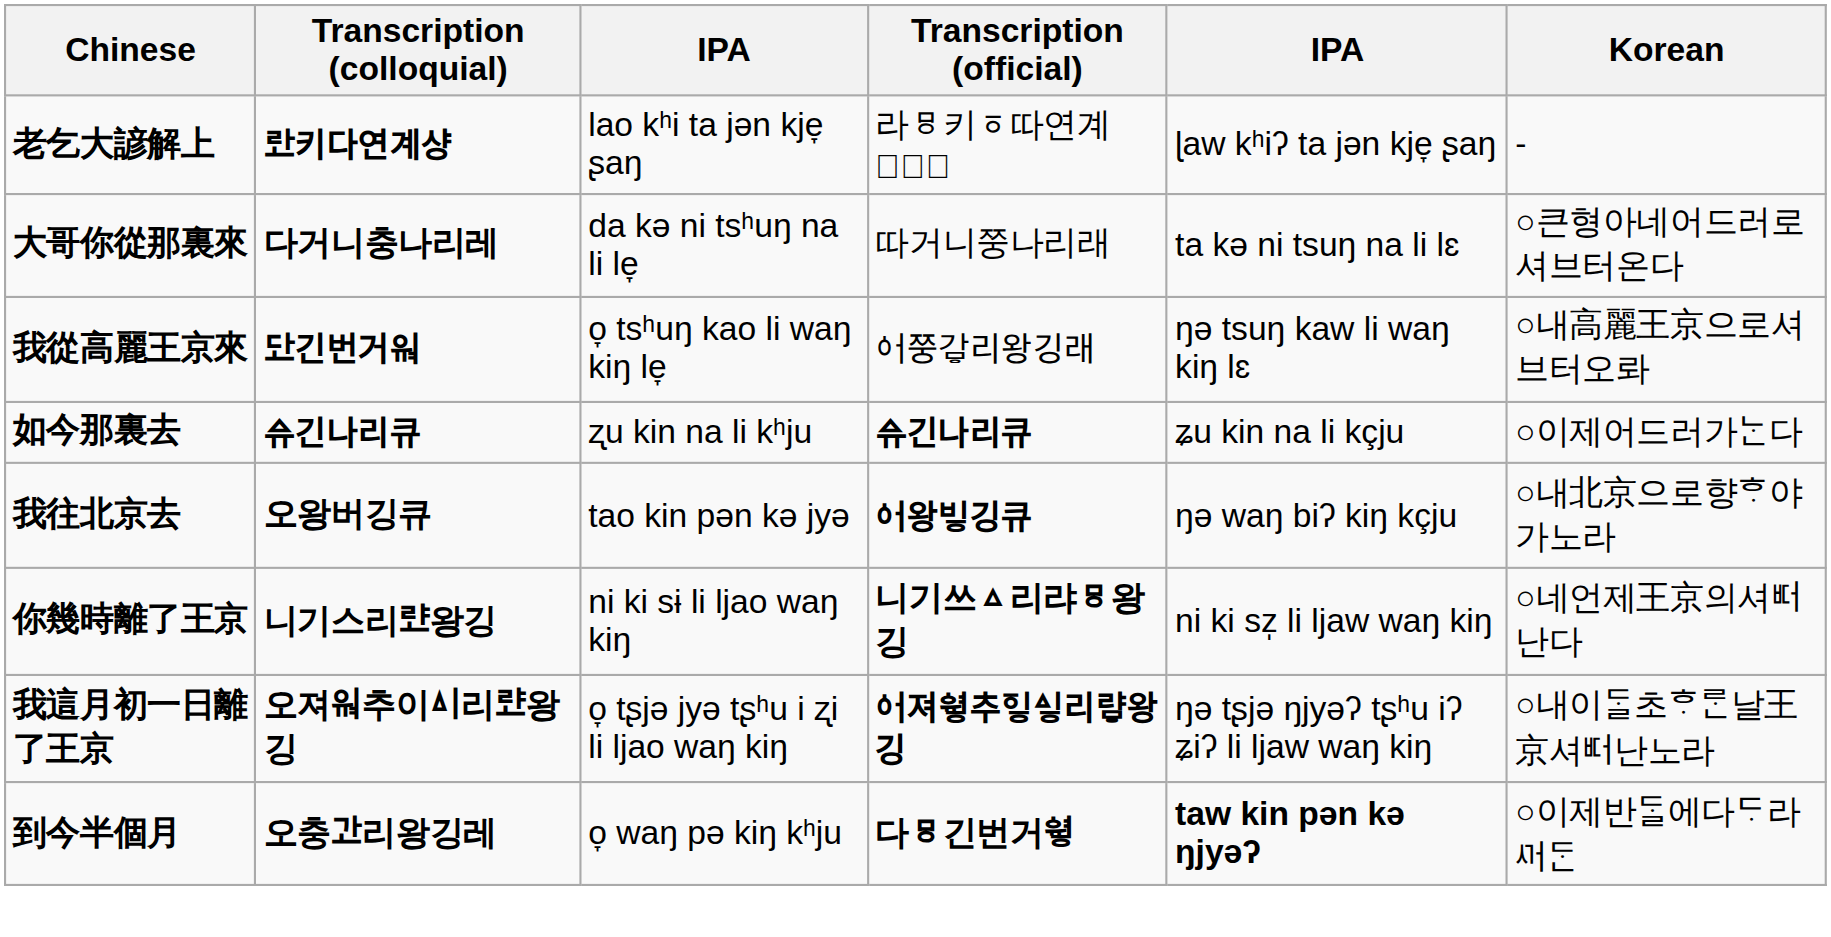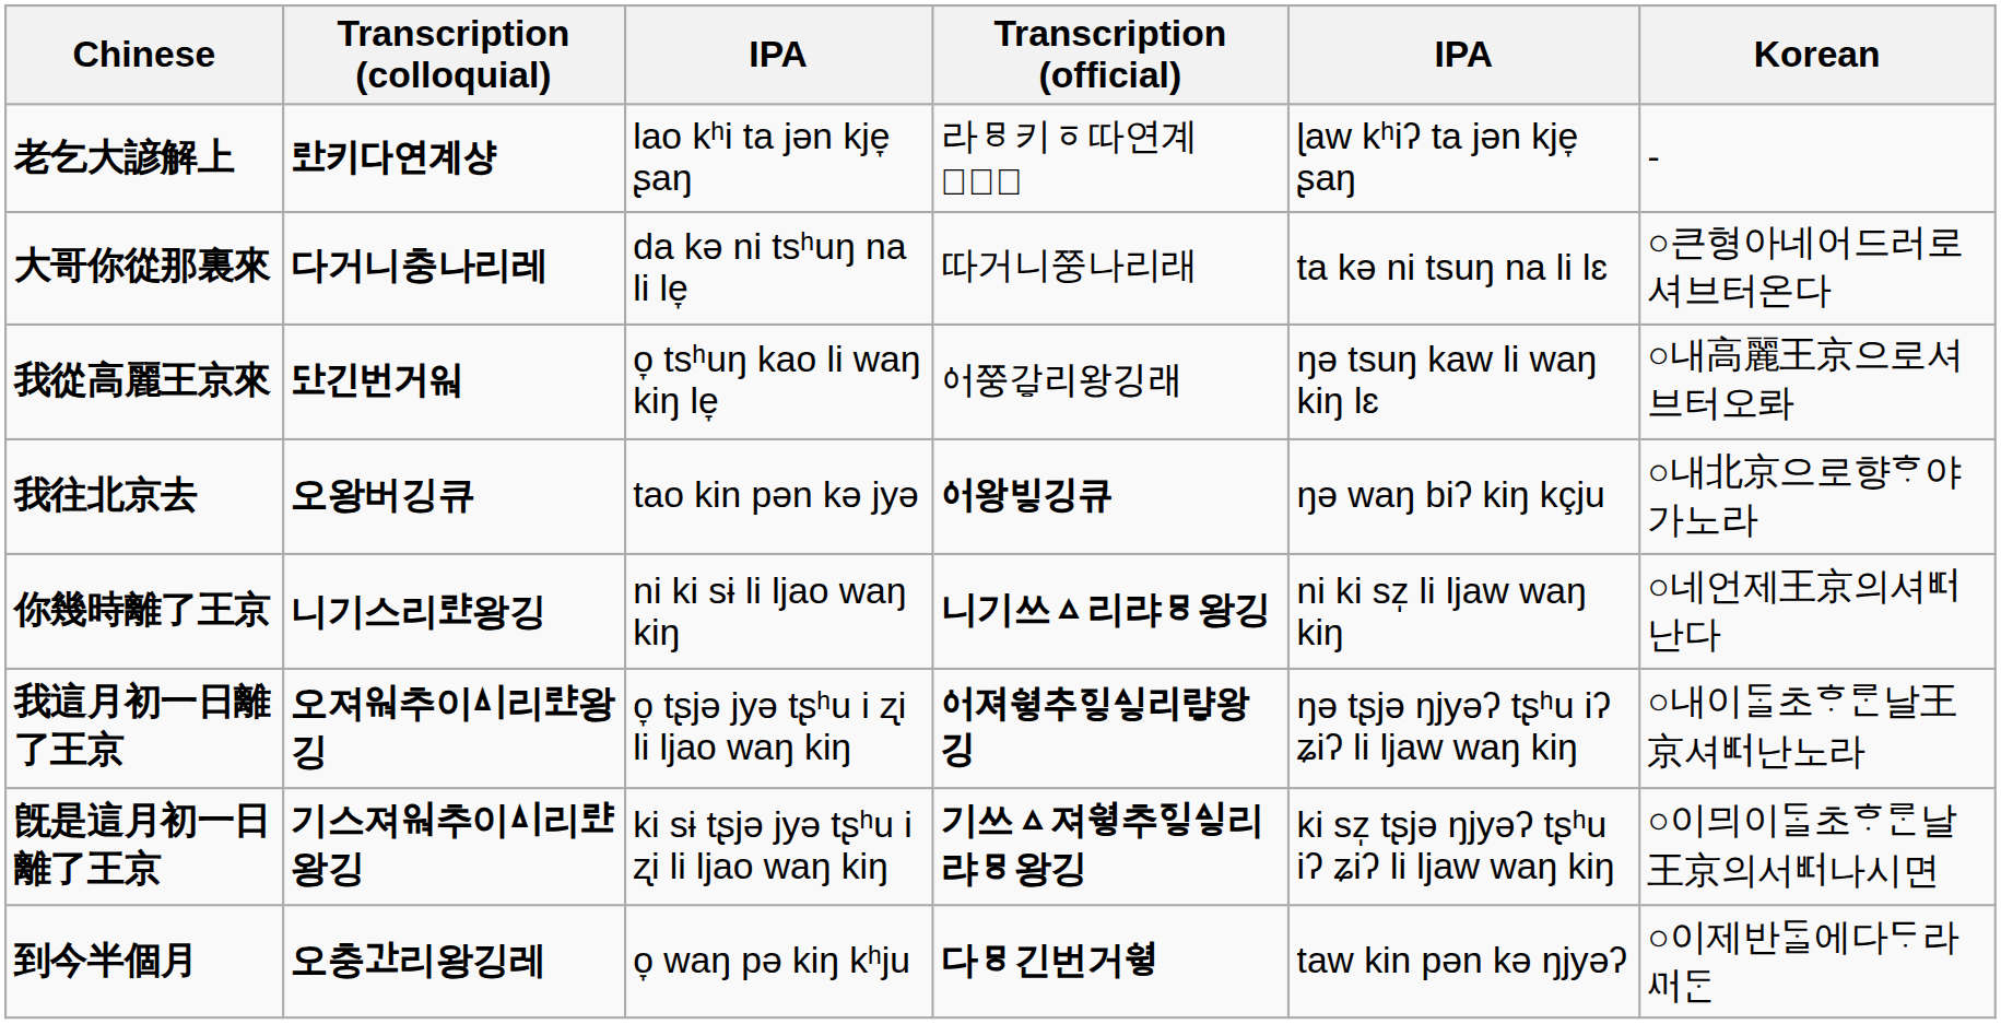 <table class="wikitable">
 <tr>
 <th>Chinese</th>
 <th>Transcription (colloquial)</th>
 <th>IPA</th>
 <th>Transcription (official)</th>
 <th>IPA</th>
 <th>Korean</th>
 </tr>
 <tr>
 <td><strong>老乞大諺解上</strong></td>
 <td><strong>ᄅᅶ키다연계샹</strong></td>
 <td>lao kʰi ta jən kje̞ ʂaŋ</td>
 <td>라ᇢ키ᇹ따연계ᄿᅣᇰ</td>
 <td>ɭaw kʰiʔ ta jən kje̞ ʂaŋ</td>
 <td>-</td>
 </tr>
 <tr>
 <td><strong>大哥你從那裏來</strong></td>
 <td><strong>다거니충나리레</strong></td>
 <td>da kə ni tsʰuŋ na li le̞</td>
 <td>따거니쭝나리래</td>
 <td>ta kə ni tsuŋ na li lɛ</td>
 <td>○큰형아네어드러로셔브터온다</td>
 </tr>
 <tr>
 <td><strong>我從高麗王京來</strong></td>
 <td><strong>ᄃᅶ긴번거ᄋᆑ</strong></td>
 <td>o̞ tsʰuŋ kao li waŋ kiŋ le̞</td>
 <td>ᅌᅥ쭝가ᇢ리왕깅래</td>
 <td>ŋə tsuŋ kaw li waŋ kiŋ lɛ</td>
 <td>○내高麗王京으로셔브터오롸</td>
 </tr>
 <tr>
-<td><strong>如今那裏去</strong></td>
-<td><strong>ᅀᅲ긴나리큐</strong></td>
-<td>ʐu kin na li kʰju</td>
-<td><strong>ᅀᅲ긴나리큐</strong></td>
-<td>ʑu kin na li kçju</td>
-<td>○이제어드러가ᄂᆞᆫ다</td>
-</tr>
-<tr>
 <td><strong>我往北京去</strong></td>
 <td><strong>오왕버깅큐</strong></td>
 <td>tao kin pən kə jyə</td>
 <td><strong>ᅌᅥ왕비ᇹ깅큐</strong></td>
 <td>ŋə waŋ biʔ kiŋ kçju</td>
 <td>○내北京으로향ᄒᆞ야가노라</td>
 </tr>
 <tr>
 <td><strong>你幾時離了王京</strong></td>
 <td><strong>니기스리ᄅᅸ왕깅</strong></td>
 <td>ni ki sɨ li ljao waŋ kiŋ</td>
 <td><strong>니기쓰ᇫ리랴ᇢ왕깅</strong></td>
 <td>ni ki sz̩ li ljaw waŋ kiŋ</td>
 <td>○네언제王京의셔ᄠᅥ난다</td>
 </tr>
 <tr>
 <td><strong>我這月初一日離了王京</strong></td>
 <td><strong>오져ᄋᆑ추이ᅀᅵ리ᄅᅸ왕깅</strong></td>
 <td>o̞ tʂjə jyə tʂʰu i ʐi li ljao waŋ kiŋ</td>
 <td><strong>ᅌᅥ져ᅌᆑᇹ추ᅙᅵᇹᅀᅵᇹ리랴ᇢ왕깅</strong></td>
 <td>ŋə tʂjə ŋjyəʔ tʂʰu iʔ ʑiʔ li ljaw waŋ kiŋ</td>
 <td>○내이ᄃᆞᆯ초ᄒᆞᄅᆞᆫ날王京셔ᄠᅥ난노라</td>
 </tr>
 <tr>
+<td><strong>旣是這月初一日離了王京</strong></td>
+<td><strong>기스져ᄋᆑ추이ᅀᅵ리ᄅᅸ왕깅</strong></td>
+<td>ki sɨ tʂjə jyə tʂʰu i ʐi li ljao waŋ kiŋ</td>
+<td><strong>기쓰ᇫ져ᅌᆑᇹ추ᅙᅵᇹᅀᅵᇹ리랴ᇢ왕깅</strong></td>
+<td>ki sz̩ tʂjə ŋjyəʔ tʂʰu iʔ ʑiʔ li ljaw waŋ kiŋ</td>
+<td>○이믜이ᄃᆞᆯ초ᄒᆞᄅᆞᆫ날王京의서ᄠᅥ나시면</td>
+</tr>
+<tr>
 <td><strong>到今半個月</strong></td>
 <td><strong>오충ᄀᅶ리왕깅레</strong></td>
 <td>o̞ waŋ pə kiŋ kʰju</td>
 <td><strong>다ᇢ긴번거ᅌᆑᇹ</strong></td>
-<td><strong>taw kin pən kə ŋjyəʔ</strong></td>
+<td>taw kin pən kə ŋjyəʔ</td>
 <td>○이제반ᄃᆞᆯ에다ᄃᆞ라ᄭᅥᄃᆞᆫ</td>
 </tr>
 </table>
